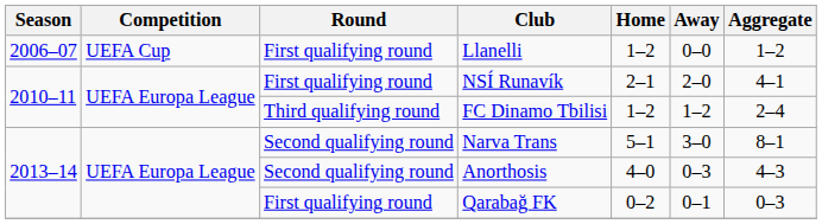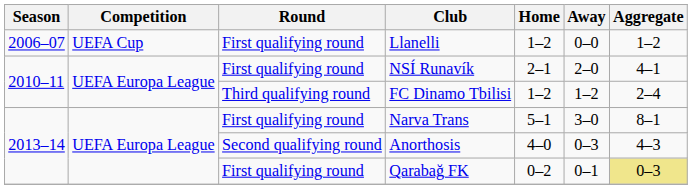 <table class="wikitable">
 <tr>
 <th>Season</th>
 <th>Competition</th>
 <th>Round</th>
 <th>Club</th>
 <th>Home</th>
 <th>Away</th>
 <th>Aggregate</th>
 </tr>
 <tr>
 <td><a href='#'>2006–07</a></td>
 <td><a href='#'>UEFA Cup</a></td>
 <td><a href='#'>First qualifying round</a></td>
 <td> <a href='#'>Llanelli</a></td>
 <td style="text-align:center;">1–2</td>
 <td style="text-align:center;">0–0</td>
 <td style="text-align:center;">1–2</td>
 </tr>
 <tr>
 <td rowspan="2"><a href='#'>2010–11</a></td>
 <td rowspan="2"><a href='#'>UEFA Europa League</a></td>
 <td><a href='#'>First qualifying round</a></td>
 <td> <a href='#'>NSÍ Runavík</a></td>
 <td style="text-align:center;">2–1</td>
 <td style="text-align:center;">2–0</td>
 <td style="text-align:center;">4–1</td>
 </tr>
 <tr>
 <td><a href='#'>Third qualifying round</a></td>
 <td> <a href='#'>FC Dinamo Tbilisi</a></td>
 <td style="text-align:center;">1–2</td>
 <td style="text-align:center;">1–2</td>
 <td style="text-align:center;">2–4</td>
 </tr>
 <tr>
 <td rowspan="3"><a href='#'>2013–14</a></td>
 <td rowspan="3"><a href='#'>UEFA Europa League</a></td>
-<td><a href='#'>Second qualifying round</a></td>
+<td><a href='#'>First qualifying round</a></td>
 <td> <a href='#'>Narva Trans</a></td>
 <td style="text-align:center;">5–1</td>
 <td style="text-align:center;">3–0</td>
 <td style="text-align:center;">8–1</td>
 </tr>
 <tr>
 <td><a href='#'>Second qualifying round</a></td>
 <td> <a href='#'>Anorthosis</a></td>
 <td style="text-align:center;">4–0</td>
 <td style="text-align:center;">0–3</td>
 <td style="text-align:center;">4–3</td>
 </tr>
 <tr>
 <td><a href='#'>First qualifying round</a></td>
 <td> <a href='#'>Qarabağ FK</a></td>
 <td style="text-align:center;">0–2</td>
 <td style="text-align:center;">0–1</td>
-<td style="text-align:center;">0–3</td>
+<td style="background: khaki; text-align:center;">0–3</td>
 </tr>
 <tr>
 </tr>
 </table>
